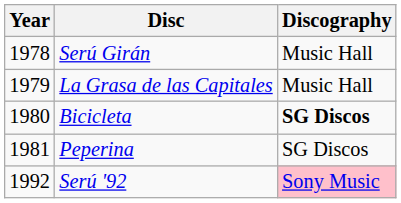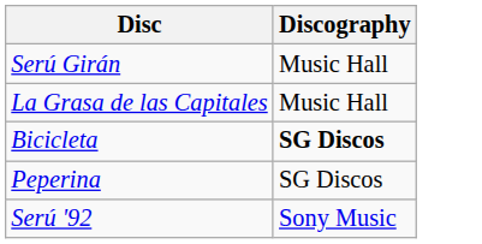 <table class="wikitable">
 <tr>
-<th>Year</th>
 <th>Disc</th>
 <th>Discography</th>
 </tr>
 <tr>
-<td>1978</td>
 <td><em><a href='#'>Serú Girán</a></em></td>
 <td>Music Hall</td>
 </tr>
 <tr>
-<td>1979</td>
 <td><em><a href='#'>La Grasa de las Capitales</a></em></td>
 <td>Music Hall</td>
 </tr>
 <tr>
-<td>1980</td>
 <td><em><a href='#'>Bicicleta</a></em></td>
 <td><strong>SG Discos</strong></td>
 </tr>
 <tr>
-<td>1981</td>
 <td><em><a href='#'>Peperina</a></em></td>
 <td>SG Discos</td>
 </tr>
 <tr>
-<td>1992</td>
 <td><em><a href='#'>Serú '92</a></em></td>
-<td style="background: pink;"><a href='#'>Sony Music</a></td>
+<td><a href='#'>Sony Music</a></td>
 </tr>
 </table>
